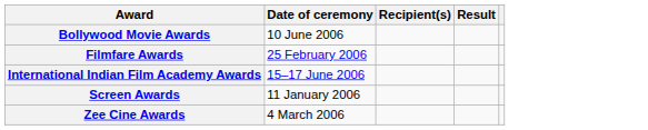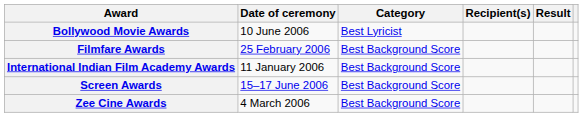 <table class="wikitable plainrowheaders sortable">
 <tr>
 <th scope="col">Award</th>
 <th scope="col">Date of ceremony</th>
+<th scope="col">Category</th>
 <th scope="col">Recipient(s)</th>
 <th scope="col" class="unsortable">Result</th>
 <th scope="col" class="unsortable"></th>
 </tr>
 <tr>
 <th scope="row"><a href='#'>Bollywood Movie Awards</a></th>
 <td>10 June 2006</td>
+<td><a href='#'>Best Lyricist</a></td>
 <td></td>
 <td></td>
 <td style="text-align:center;"></td>
 </tr>
 <tr>
 <th scope="row"><a href='#'>Filmfare Awards</a></th>
 <td><a href='#'>25 February 2006</a></td>
+<td><a href='#'>Best Background Score</a></td>
 <td></td>
 <td></td>
 <td style="text-align:center;"></td>
 </tr>
 <tr>
 <th scope="row"><a href='#'>International Indian Film Academy Awards</a></th>
-<td><a href='#'>15–17 June 2006</a></td>
+<td>11 January 2006</td>
+<td><a href='#'>Best Background Score</a></td>
 <td></td>
 <td></td>
 <td style="text-align:center;"></td>
 </tr>
 <tr>
 <th scope="row"><a href='#'>Screen Awards</a></th>
-<td>11 January 2006</td>
+<td><a href='#'>15–17 June 2006</a></td>
+<td><a href='#'>Best Background Score</a></td>
 <td></td>
 <td></td>
 <td style="text-align:center;"></td>
 </tr>
 <tr>
 <th scope="row"><a href='#'>Zee Cine Awards</a></th>
 <td>4 March 2006</td>
+<td><a href='#'>Best Background Score</a></td>
 <td></td>
 <td></td>
 <td style="text-align:center;"></td>
 </tr>
 </table>
